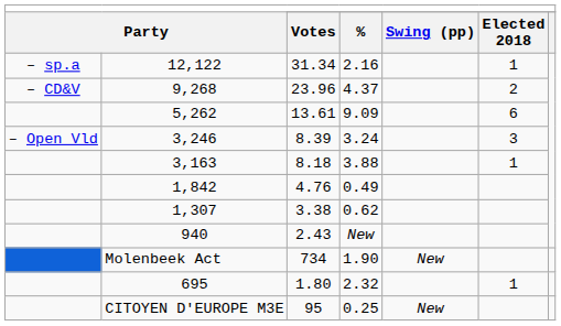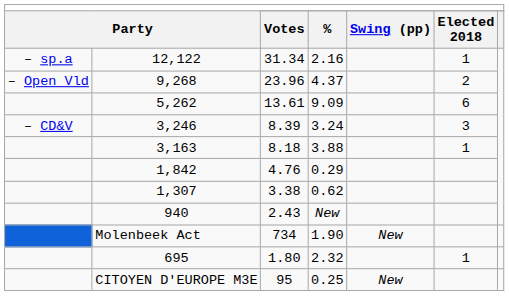 <table class="wikitable sortable" style="text-align:center;">
 <tr>
 <td bgcolor=white colspan=11></td>
 </tr>
 <tr style="text-align:right; background-color:#E9E9E9; text-align:center">
 <th rowspan="2" colspan="2">Party</th>
 </tr>
 <tr style="text-align:right; background-color:#E9E9E9; text-align:center">
 <th data-sort-type="number">Votes</th>
 <th data-sort-type="number">%</th>
 <th data-sort-type="number"><a href='#'>Swing</a> (pp)</th>
 <th data-sort-type="number">Elected<br>2018</th>
 <th data-sort-type="number"></th>
 </tr>
 <tr>
 <td> – <a href='#'>sp.a</a></td>
 <td>12,122</td>
 <td>31.34</td>
 <td>2.16</td>
 <td></td>
 <td>1</td>
 </tr>
 <tr>
-<td> – <a href='#'>CD&V</a></td>
+<td> – <a href='#'>Open Vld</a></td>
 <td>9,268</td>
 <td>23.96</td>
 <td>4.37</td>
 <td></td>
 <td>2</td>
 </tr>
 <tr>
 <td></td>
 <td>5,262</td>
 <td>13.61</td>
 <td>9.09</td>
 <td></td>
 <td>6</td>
 </tr>
 <tr>
-<td> – <a href='#'>Open Vld</a></td>
+<td> – <a href='#'>CD&V</a></td>
 <td>3,246</td>
 <td>8.39</td>
 <td>3.24</td>
 <td></td>
 <td>3</td>
 </tr>
 <tr>
 <td></td>
 <td>3,163</td>
 <td>8.18</td>
 <td>3.88</td>
 <td></td>
 <td>1</td>
 </tr>
 <tr>
 <td></td>
 <td>1,842</td>
 <td>4.76</td>
-<td>0.49</td>
+<td>0.29</td>
 <td></td>
 <td></td>
 </tr>
 <tr>
 <td></td>
 <td>1,307</td>
 <td>3.38</td>
 <td>0.62</td>
 <td></td>
 <td></td>
 </tr>
 <tr>
 <td></td>
 <td>940</td>
 <td>2.43</td>
 <td><em>New</em></td>
 <td></td>
 <td></td>
 </tr>
 <tr>
 <td bgcolor=#0F62D9></td>
 <td align="left">Molenbeek Act</td>
 <td>734</td>
 <td>1.90</td>
 <td><em>New</em></td>
 <td></td>
 <td></td>
 </tr>
 <tr>
 <td></td>
 <td>695</td>
 <td>1.80</td>
 <td>2.32</td>
 <td></td>
 <td>1</td>
 </tr>
 <tr>
 <td></td>
 <td align="left">CITOYEN D'EUROPE M3E</td>
 <td>95</td>
 <td>0.25</td>
 <td><em>New</em></td>
 <td></td>
 <td></td>
 </tr>
 </table>
